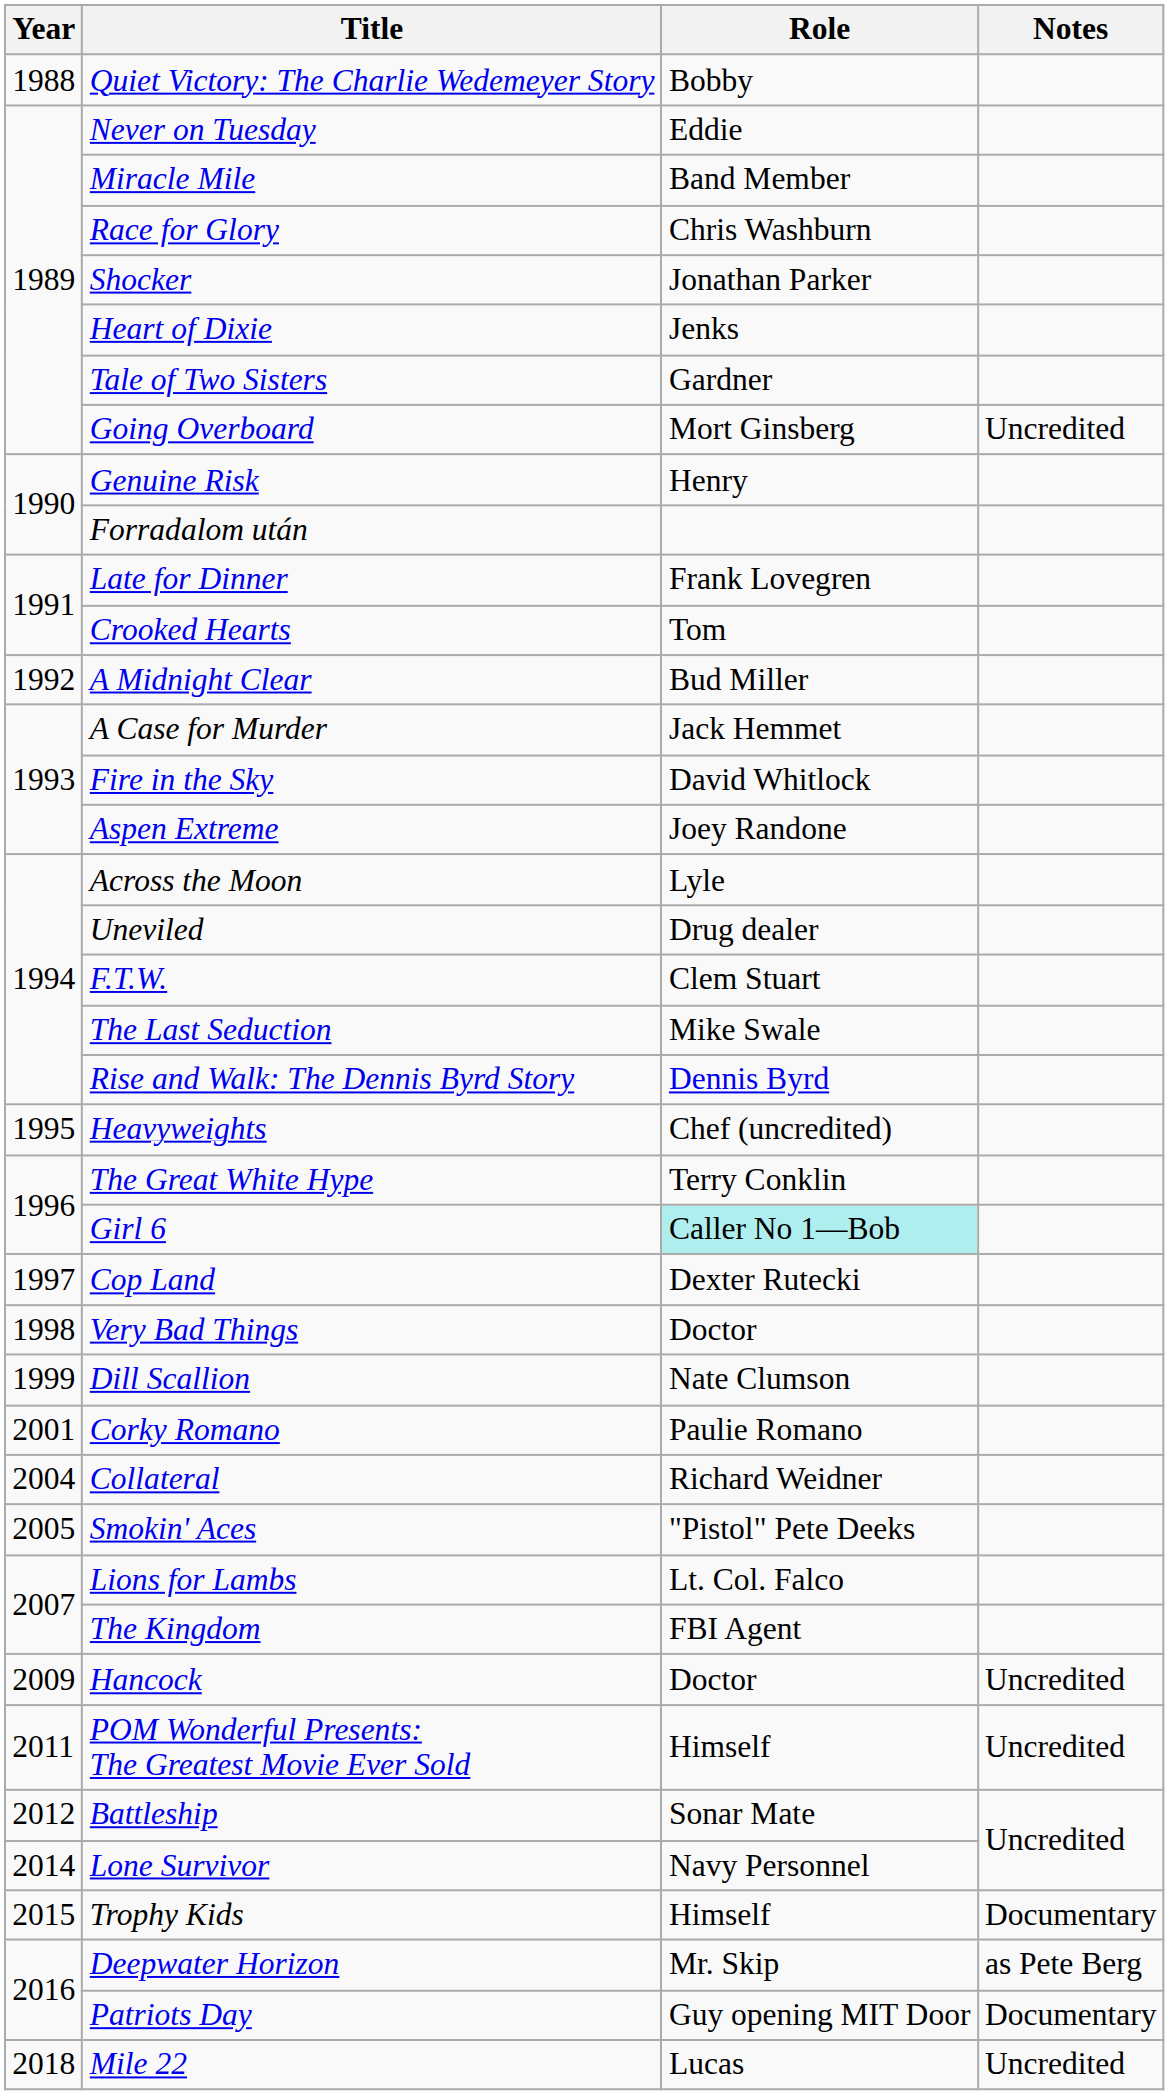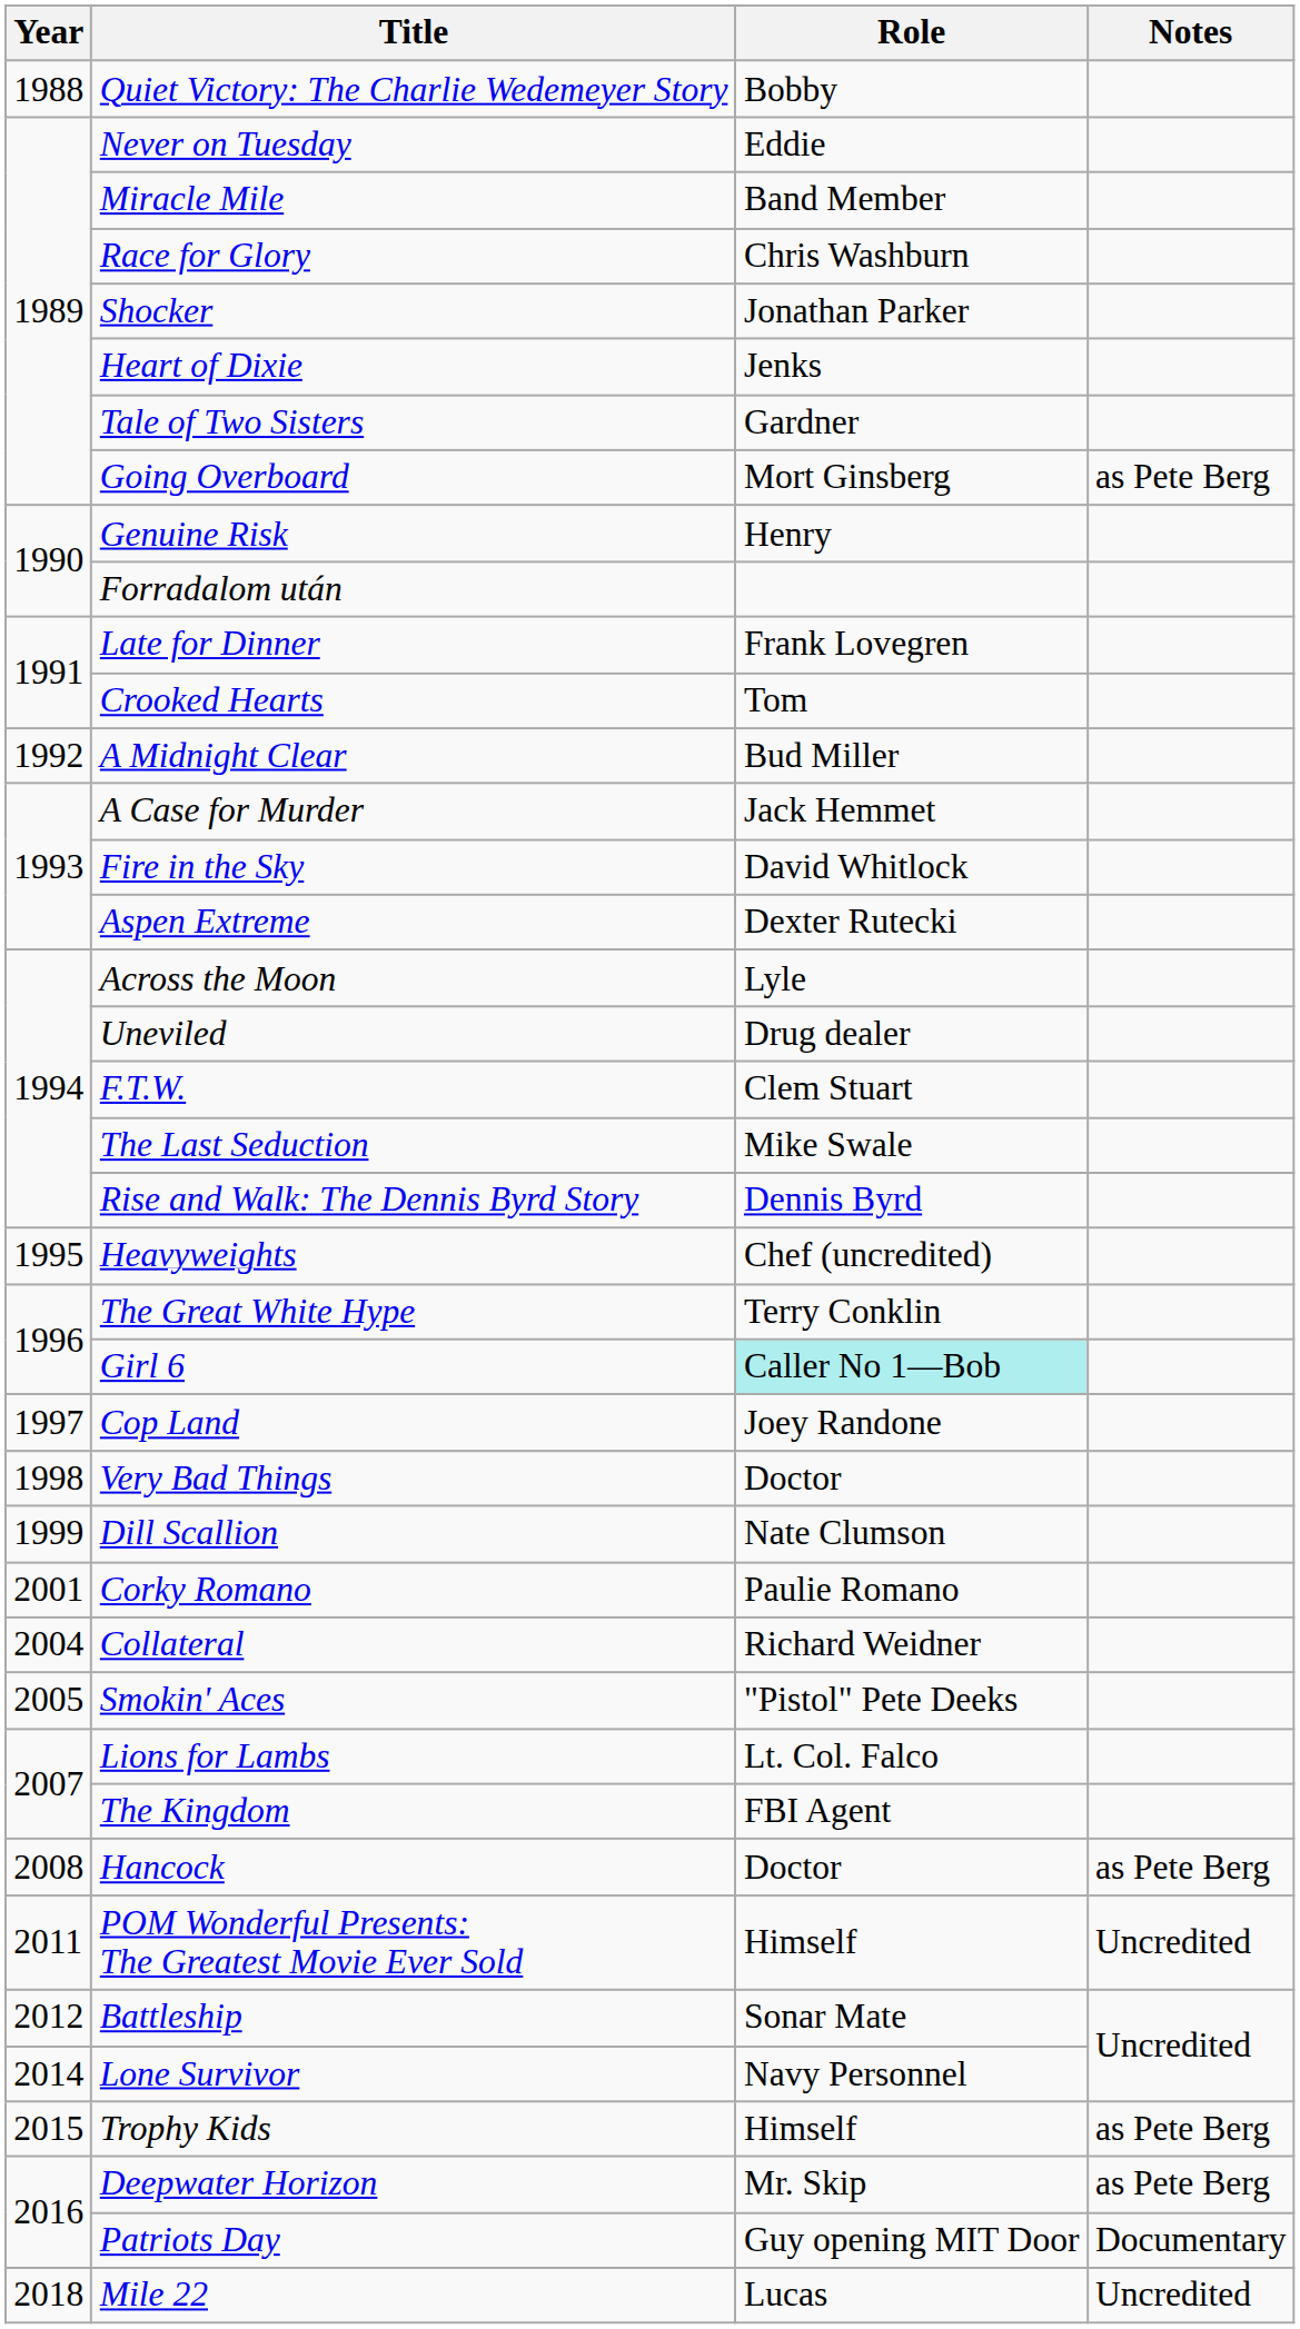 <table class="wikitable">
 <tr>
 <th>Year</th>
 <th>Title</th>
 <th>Role</th>
 <th>Notes</th>
 </tr>
 <tr>
 <td>1988</td>
 <td><em><a href='#'>Quiet Victory: The Charlie Wedemeyer Story</a></em></td>
 <td>Bobby</td>
 <td></td>
 </tr>
 <tr>
 <td rowspan=7>1989</td>
 <td><em><a href='#'>Never on Tuesday</a></em></td>
 <td>Eddie</td>
 <td></td>
 </tr>
 <tr>
 <td><em><a href='#'>Miracle Mile</a></em></td>
 <td>Band Member</td>
 <td></td>
 </tr>
 <tr>
 <td><em><a href='#'>Race for Glory</a></em></td>
 <td>Chris Washburn</td>
 <td></td>
 </tr>
 <tr>
 <td><em><a href='#'>Shocker</a></em></td>
 <td>Jonathan Parker</td>
 <td></td>
 </tr>
 <tr>
 <td><em><a href='#'>Heart of Dixie</a></em></td>
 <td>Jenks</td>
 <td></td>
 </tr>
 <tr>
 <td><em><a href='#'>Tale of Two Sisters</a></em></td>
 <td>Gardner</td>
 <td></td>
 </tr>
 <tr>
 <td><em><a href='#'>Going Overboard</a></em></td>
 <td>Mort Ginsberg</td>
-<td>Uncredited</td>
+<td>as Pete Berg</td>
 </tr>
 <tr>
 <td rowspan=2>1990</td>
 <td><em><a href='#'>Genuine Risk</a></em></td>
 <td>Henry</td>
 <td></td>
 </tr>
 <tr>
 <td><em>Forradalom után</em></td>
 <td></td>
 <td></td>
 </tr>
 <tr>
 <td rowspan=2>1991</td>
 <td><em><a href='#'>Late for Dinner</a></em></td>
 <td>Frank Lovegren</td>
 <td></td>
 </tr>
 <tr>
 <td><em><a href='#'>Crooked Hearts</a></em></td>
 <td>Tom</td>
 <td></td>
 </tr>
 <tr>
 <td>1992</td>
 <td><em><a href='#'>A Midnight Clear</a></em></td>
 <td>Bud Miller</td>
 <td></td>
 </tr>
 <tr>
 <td rowspan=3>1993</td>
 <td><em>A Case for Murder</em></td>
 <td>Jack Hemmet</td>
 <td></td>
 </tr>
 <tr>
 <td><em><a href='#'>Fire in the Sky</a></em></td>
 <td>David Whitlock</td>
 <td></td>
 </tr>
 <tr>
 <td><em><a href='#'>Aspen Extreme</a></em></td>
-<td>Joey Randone</td>
+<td>Dexter Rutecki</td>
 <td></td>
 </tr>
 <tr>
 <td rowspan=5>1994</td>
 <td><em>Across the Moon</em></td>
 <td>Lyle</td>
 <td></td>
 </tr>
 <tr>
 <td><em>Uneviled</em></td>
 <td>Drug dealer</td>
 <td></td>
 </tr>
 <tr>
 <td><em><a href='#'>F.T.W.</a></em></td>
 <td>Clem Stuart</td>
 <td></td>
 </tr>
 <tr>
 <td><em><a href='#'>The Last Seduction</a></em></td>
 <td>Mike Swale</td>
 <td></td>
 </tr>
 <tr>
 <td><em><a href='#'>Rise and Walk: The Dennis Byrd Story</a></em></td>
 <td><a href='#'>Dennis Byrd</a></td>
 <td></td>
 </tr>
 <tr>
 <td>1995</td>
 <td><em><a href='#'>Heavyweights</a></em></td>
 <td>Chef (uncredited)</td>
 <td></td>
 </tr>
 <tr>
 <td rowspan=2>1996</td>
 <td><em><a href='#'>The Great White Hype</a></em></td>
 <td>Terry Conklin</td>
 <td></td>
 </tr>
 <tr>
 <td><em><a href='#'>Girl 6</a></em></td>
 <td style="background: paleturquoise;">Caller No 1—Bob</td>
 <td></td>
 </tr>
 <tr>
 <td>1997</td>
 <td><em><a href='#'>Cop Land</a></em></td>
-<td>Dexter Rutecki</td>
+<td>Joey Randone</td>
 <td></td>
 </tr>
 <tr>
 <td>1998</td>
 <td><em><a href='#'>Very Bad Things</a></em></td>
 <td>Doctor</td>
 <td></td>
 </tr>
 <tr>
 <td>1999</td>
 <td><em><a href='#'>Dill Scallion</a></em></td>
 <td>Nate Clumson</td>
 <td></td>
 </tr>
 <tr>
 <td>2001</td>
 <td><em><a href='#'>Corky Romano</a></em></td>
 <td>Paulie Romano</td>
 <td></td>
 </tr>
 <tr>
 <td>2004</td>
 <td><em><a href='#'>Collateral</a></em></td>
 <td>Richard Weidner</td>
 <td></td>
 </tr>
 <tr>
 <td>2005</td>
 <td><em><a href='#'>Smokin' Aces</a></em></td>
 <td>"Pistol" Pete Deeks</td>
 <td></td>
 </tr>
 <tr>
 <td rowspan=2>2007</td>
 <td><em><a href='#'>Lions for Lambs</a></em></td>
 <td>Lt. Col. Falco</td>
 <td></td>
 </tr>
 <tr>
 <td><em><a href='#'>The Kingdom</a></em></td>
 <td>FBI Agent</td>
 <td></td>
 </tr>
 <tr>
-<td>2009</td>
+<td>2008</td>
 <td><em><a href='#'>Hancock</a></em></td>
 <td>Doctor</td>
-<td>Uncredited</td>
+<td>as Pete Berg</td>
 </tr>
 <tr>
 <td>2011</td>
 <td><em><a href='#'>POM Wonderful Presents:<br>The Greatest Movie Ever Sold</a></em></td>
 <td>Himself</td>
 <td>Uncredited</td>
 </tr>
 <tr>
 <td>2012</td>
 <td><em><a href='#'>Battleship</a></em></td>
 <td>Sonar Mate</td>
 <td rowspan=2>Uncredited</td>
 </tr>
 <tr>
 <td>2014</td>
 <td><em><a href='#'>Lone Survivor</a></em></td>
 <td>Navy Personnel</td>
 </tr>
 <tr>
 <td>2015</td>
 <td><em>Trophy Kids</em></td>
 <td>Himself</td>
-<td>Documentary</td>
+<td>as Pete Berg</td>
 </tr>
 <tr>
 <td rowspan=2>2016</td>
 <td><em><a href='#'>Deepwater Horizon</a></em></td>
 <td>Mr. Skip</td>
 <td>as Pete Berg</td>
 </tr>
 <tr>
 <td><em><a href='#'>Patriots Day</a></em></td>
 <td>Guy opening MIT Door</td>
 <td>Documentary</td>
 </tr>
 <tr>
 <td>2018</td>
 <td><em><a href='#'>Mile 22</a></em></td>
 <td>Lucas</td>
 <td>Uncredited</td>
 </tr>
 </table>
